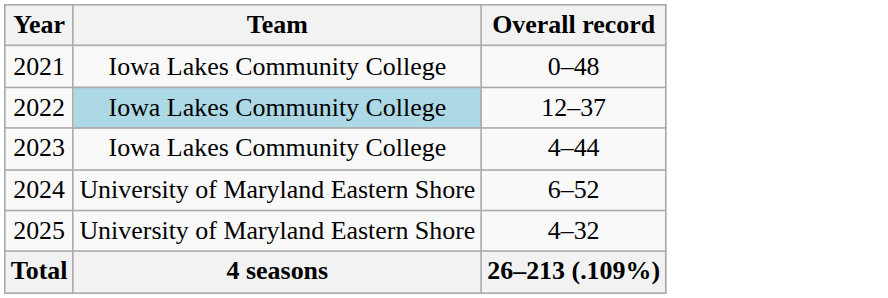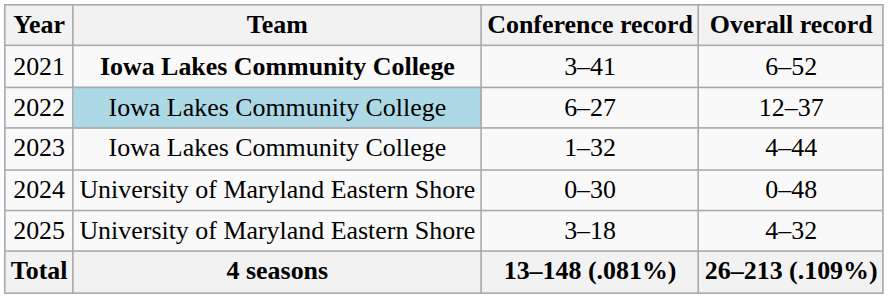 <table class="wikitable" style="text-align:center;">
 <tr>
 <th>Year</th>
 <th>Team</th>
+<th>Conference record</th>
 <th>Overall record</th>
 </tr>
 <tr>
 <td>2021</td>
-<td>Iowa Lakes Community College</td>
-<td>0–48</td>
+<td><strong>Iowa Lakes Community College</strong></td>
+<td>3–41</td>
+<td>6–52</td>
 </tr>
 <tr>
 <td>2022</td>
 <td style="background: lightblue;">Iowa Lakes Community College</td>
+<td>6–27</td>
 <td>12–37</td>
 </tr>
 <tr>
 <td>2023</td>
 <td>Iowa Lakes Community College</td>
+<td>1–32</td>
 <td>4–44</td>
 </tr>
 <tr>
 <td>2024</td>
 <td>University of Maryland Eastern Shore</td>
-<td>6–52</td>
+<td>0–30</td>
+<td>0–48</td>
 </tr>
 <tr>
 <td>2025</td>
 <td>University of Maryland Eastern Shore</td>
+<td>3–18</td>
 <td>4–32</td>
 </tr>
 <tr>
 <th>Total</th>
 <th>4 seasons</th>
+<th>13–148 (.081%)</th>
 <th>26–213 (.109%)</th>
 </tr>
 </table>
